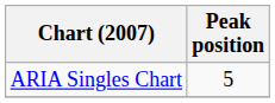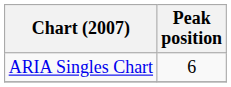 <table class="wikitable">
 <tr>
 <th>Chart (2007)</th>
 <th>Peak<br>position</th>
 </tr>
 <tr>
 <td><a href='#'>ARIA Singles Chart</a></td>
-<td align="center">5</td>
+<td align="center">6</td>
 </tr>
 <tr>
 </tr>
 </table>
